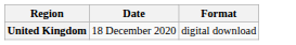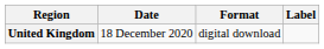 <table class="wikitable plainrowheaders">
 <tr>
 <th scope="col">Region</th>
 <th scope="col">Date</th>
 <th scope="col">Format</th>
+<th scope="col">Label</th>
 </tr>
 <tr>
 <th scope="row">United Kingdom</th>
 <td>18 December 2020</td>
 <td>digital download</td>
+<td></td>
 </tr>
 </table>
